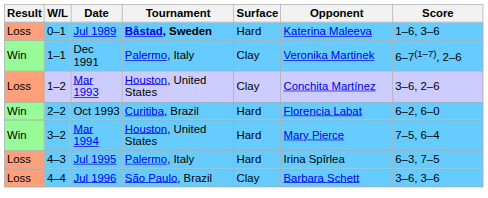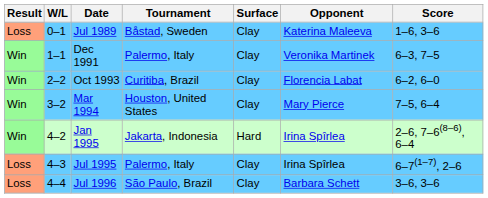 <table class="sortable wikitable">
 <tr>
 <th style="width:40px">Result</th>
 <th style="width:30px" class="unsortable">W/L</th>
 <th style="width:65px">Date</th>
 <th style="width:150px">Tournament</th>
 <th style="width:55px">Surface</th>
 <th style="width:150px">Opponent</th>
 <th style="width:120px" class="unsortable">Score</th>
 </tr>
 <tr style="background:#6cf;">
 <td style="background:#ffa07a;">Loss</td>
 <td>0–1</td>
 <td><a href='#'>Jul 1989</a></td>
-<td><strong><a href='#'>Båstad</a>, Sweden</strong></td>
-<td>Hard</td>
+<td><a href='#'>Båstad</a>, Sweden</td>
+<td>Clay</td>
 <td> <a href='#'>Katerina Maleeva</a></td>
 <td>1–6, 3–6</td>
 </tr>
 <tr style="background:#6cf;">
 <td style="background:#98fb98;">Win</td>
 <td>1–1</td>
 <td>Dec 1991</td>
 <td><a href='#'>Palermo</a>, Italy</td>
 <td>Clay</td>
 <td> <a href='#'>Veronika Martinek</a></td>
-<td>6–7<sup>(1–7)</sup>, 2–6</td>
-</tr>
-<tr style="background:#ccf;">
-<td style="background:#ffa07a;">Loss</td>
-<td>1–2</td>
-<td><a href='#'>Mar 1993</a></td>
-<td><a href='#'>Houston</a>, United States</td>
-<td>Clay</td>
-<td> <a href='#'>Conchita Martínez</a></td>
-<td>3–6, 2–6</td>
+<td>6–3, 7–5</td>
 </tr>
 <tr style="background:#6cf;">
 <td style="background:#98fb98;">Win</td>
 <td>2–2</td>
 <td>Oct 1993</td>
 <td><a href='#'>Curitiba</a>, Brazil</td>
-<td>Hard</td>
+<td>Clay</td>
 <td> <a href='#'>Florencia Labat</a></td>
 <td>6–2, 6–0</td>
 </tr>
 <tr style="background:#6cf;">
 <td style="background:#98fb98;">Win</td>
 <td>3–2</td>
 <td><a href='#'>Mar 1994</a></td>
 <td><a href='#'>Houston</a>, United States</td>
-<td>Hard</td>
+<td>Clay</td>
 <td> <a href='#'>Mary Pierce</a></td>
 <td>7–5, 6–4</td>
+</tr>
+<tr style="background:#cfc;">
+<td style="background:#98fb98;">Win</td>
+<td>4–2</td>
+<td><a href='#'>Jan 1995</a></td>
+<td><a href='#'>Jakarta</a>, Indonesia</td>
+<td>Hard</td>
+<td> <a href='#'>Irina Spîrlea</a></td>
+<td>2–6, 7–6<sup>(8–6)</sup>, 6–4</td>
 </tr>
 <tr style="background:#6cf;">
 <td style="background:#ffa07a;">Loss</td>
 <td>4–3</td>
 <td><a href='#'>Jul 1995</a></td>
 <td><a href='#'>Palermo</a>, Italy</td>
-<td>Hard</td>
+<td>Clay</td>
 <td> Irina Spîrlea</td>
-<td>6–3, 7–5</td>
+<td>6–7<sup>(1–7)</sup>, 2–6</td>
 </tr>
 <tr style="background:#6cf;">
 <td style="background:#ffa07a;">Loss</td>
 <td>4–4</td>
 <td><a href='#'>Jul 1996</a></td>
 <td><a href='#'>São Paulo</a>, Brazil</td>
 <td>Clay</td>
 <td> <a href='#'>Barbara Schett</a></td>
 <td>3–6, 3–6</td>
 </tr>
 </table>
